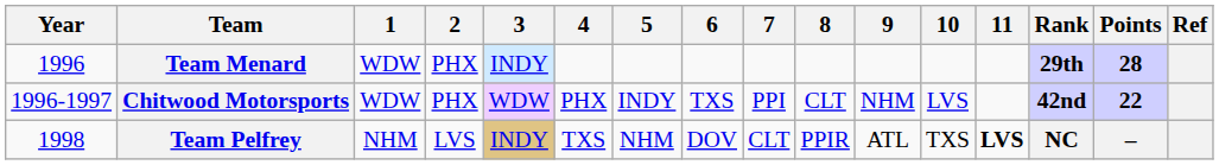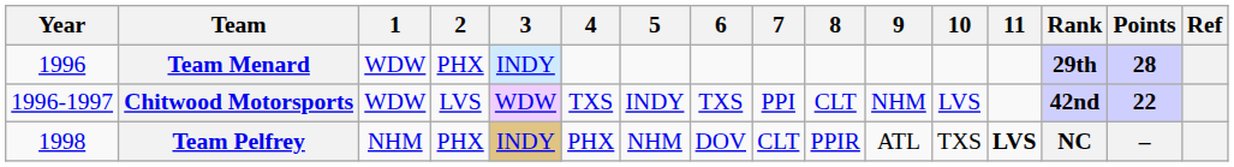 <table class="wikitable" style="text-align:center; font-size:90%">
 <tr>
 <th>Year</th>
 <th>Team</th>
 <th>1</th>
 <th>2</th>
 <th>3</th>
 <th>4</th>
 <th>5</th>
 <th>6</th>
 <th>7</th>
 <th>8</th>
 <th>9</th>
 <th>10</th>
 <th>11</th>
 <th>Rank</th>
 <th>Points</th>
 <th>Ref</th>
 </tr>
 <tr>
 <td><a href='#'>1996</a></td>
 <th><a href='#'>Team Menard</a></th>
 <td><a href='#'>WDW</a></td>
 <td><a href='#'>PHX</a></td>
 <td style="background:#CFEAFF;"><a href='#'>INDY</a><br></td>
 <td></td>
 <td></td>
 <td></td>
 <td></td>
 <td></td>
 <td></td>
 <td></td>
 <td></td>
 <td style="background:#CFCFFF;"><strong>29th</strong></td>
 <td style="background:#CFCFFF;"><strong>28</strong></td>
 <th></th>
 </tr>
 <tr>
 <td><a href='#'>1996-1997</a></td>
 <th><a href='#'>Chitwood Motorsports</a></th>
 <td><a href='#'>WDW</a></td>
-<td><a href='#'>PHX</a></td>
+<td><a href='#'>LVS</a></td>
 <td style="background:#EFCFFF;"><a href='#'>WDW</a><br></td>
-<td><a href='#'>PHX</a></td>
+<td><a href='#'>TXS</a></td>
 <td><a href='#'>INDY</a></td>
 <td><a href='#'>TXS</a></td>
 <td><a href='#'>PPI</a></td>
 <td><a href='#'>CLT</a></td>
 <td><a href='#'>NHM</a></td>
 <td><a href='#'>LVS</a></td>
 <td></td>
 <td style="background:#CFCFFF;"><strong>42nd</strong></td>
 <td style="background:#CFCFFF;"><strong>22</strong></td>
 <th></th>
 </tr>
 <tr>
 <td><a href='#'>1998</a></td>
 <th><a href='#'>Team Pelfrey</a></th>
 <td><a href='#'>NHM</a></td>
-<td><a href='#'>LVS</a></td>
+<td><a href='#'>PHX</a></td>
 <td style="background:#DFC484;"><a href='#'>INDY</a><br></td>
-<td><a href='#'>TXS</a></td>
+<td><a href='#'>PHX</a></td>
 <td><a href='#'>NHM</a></td>
 <td><a href='#'>DOV</a></td>
 <td><a href='#'>CLT</a></td>
 <td><a href='#'>PPIR</a></td>
 <td>ATL</td>
 <td>TXS</td>
 <td><strong>LVS</strong></td>
 <th>NC</th>
 <th>–</th>
 <th></th>
 </tr>
 </table>
